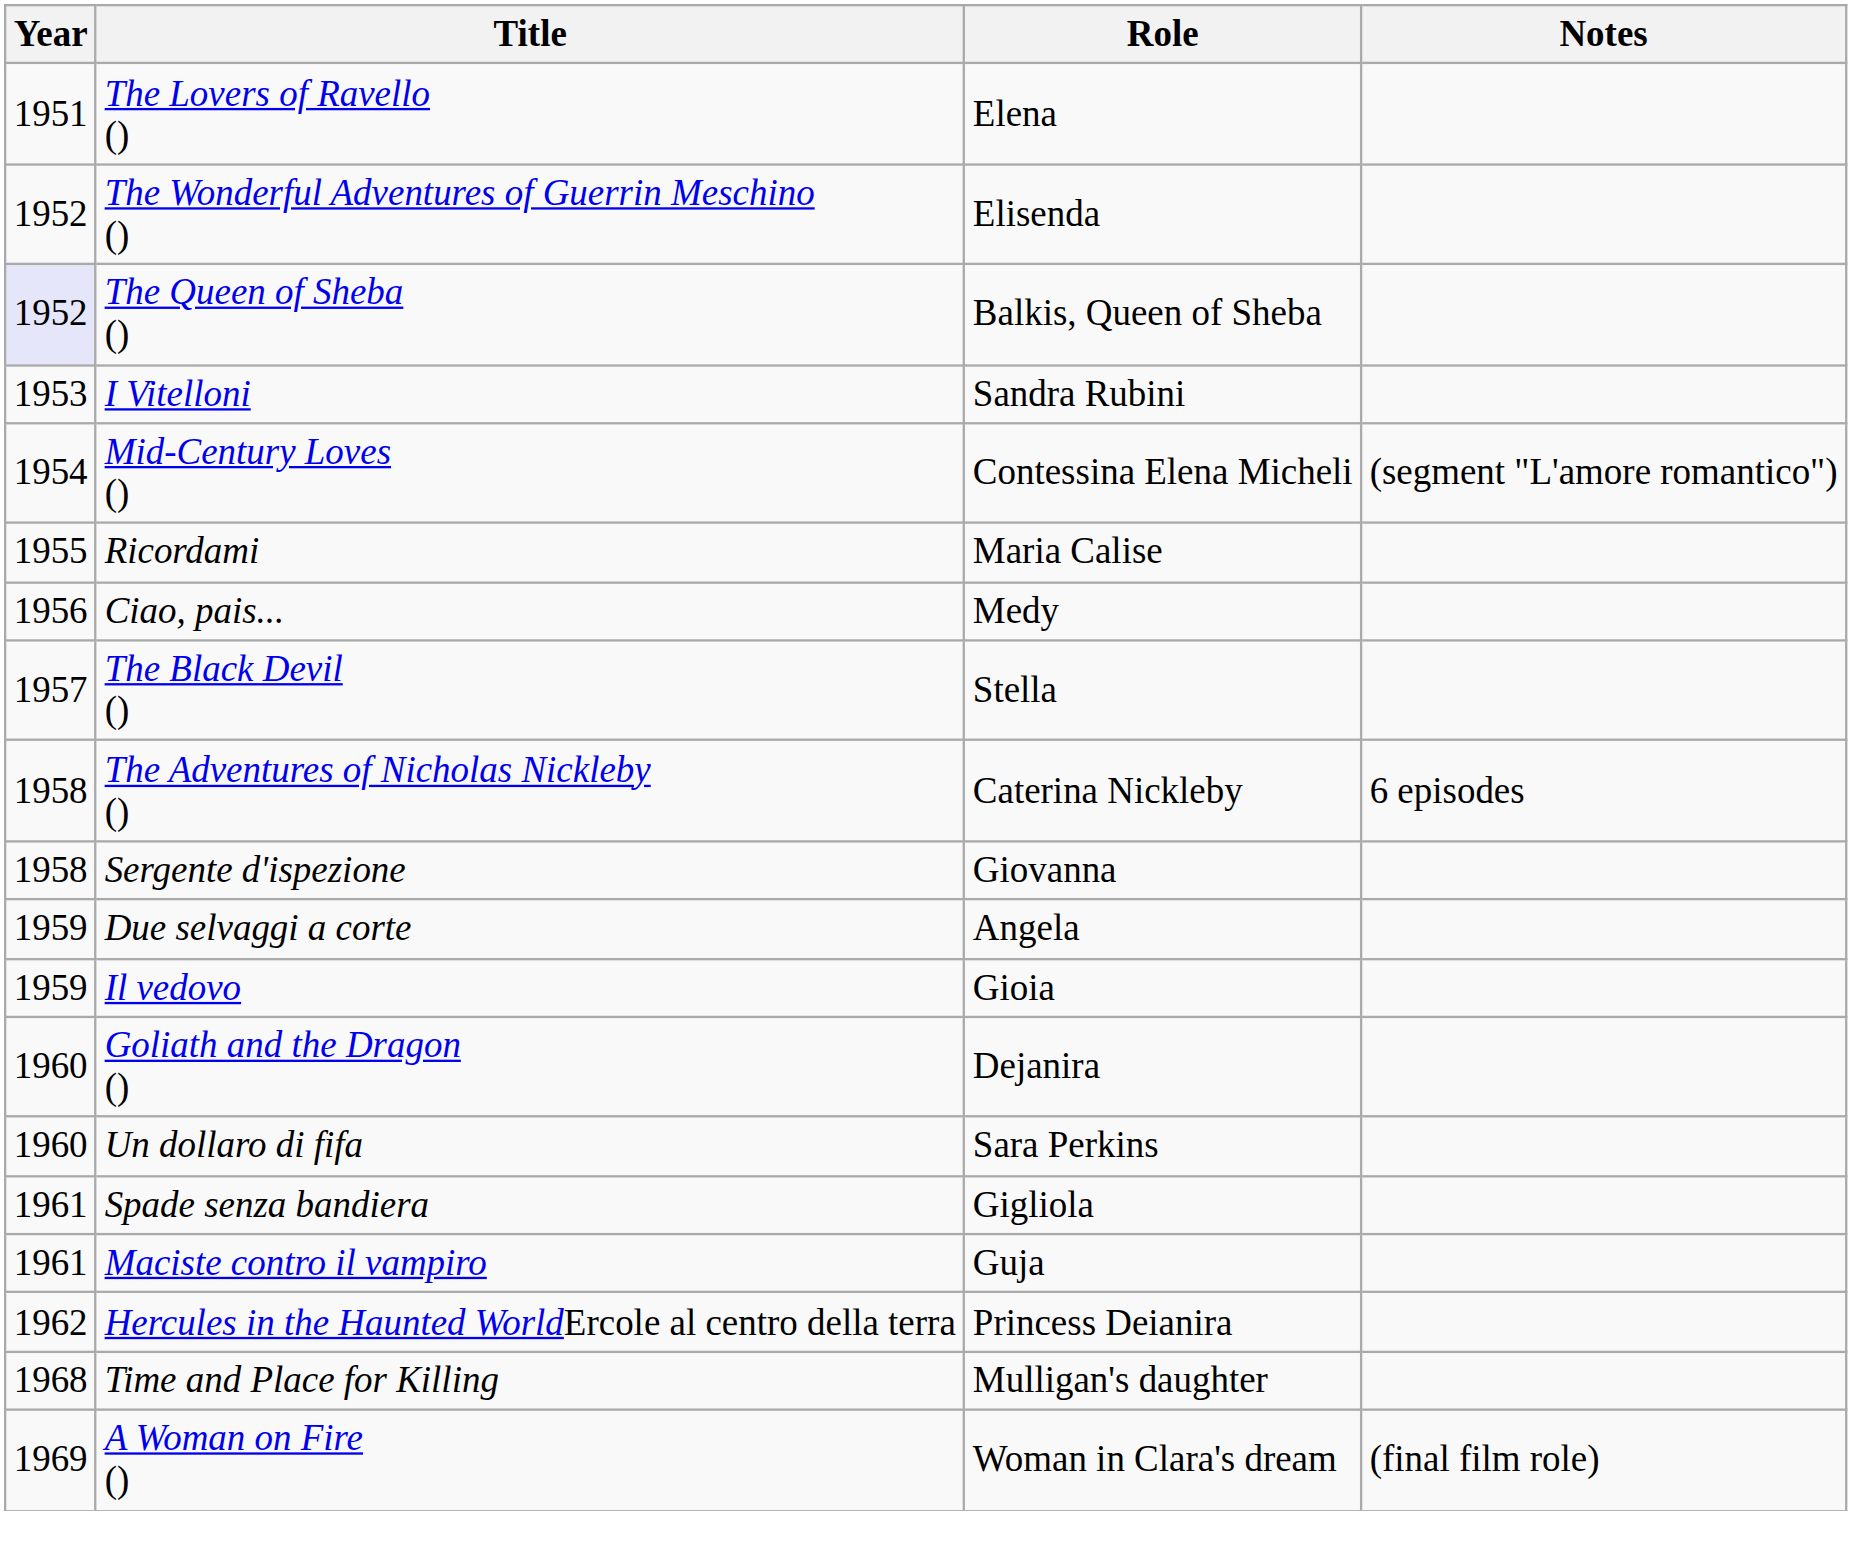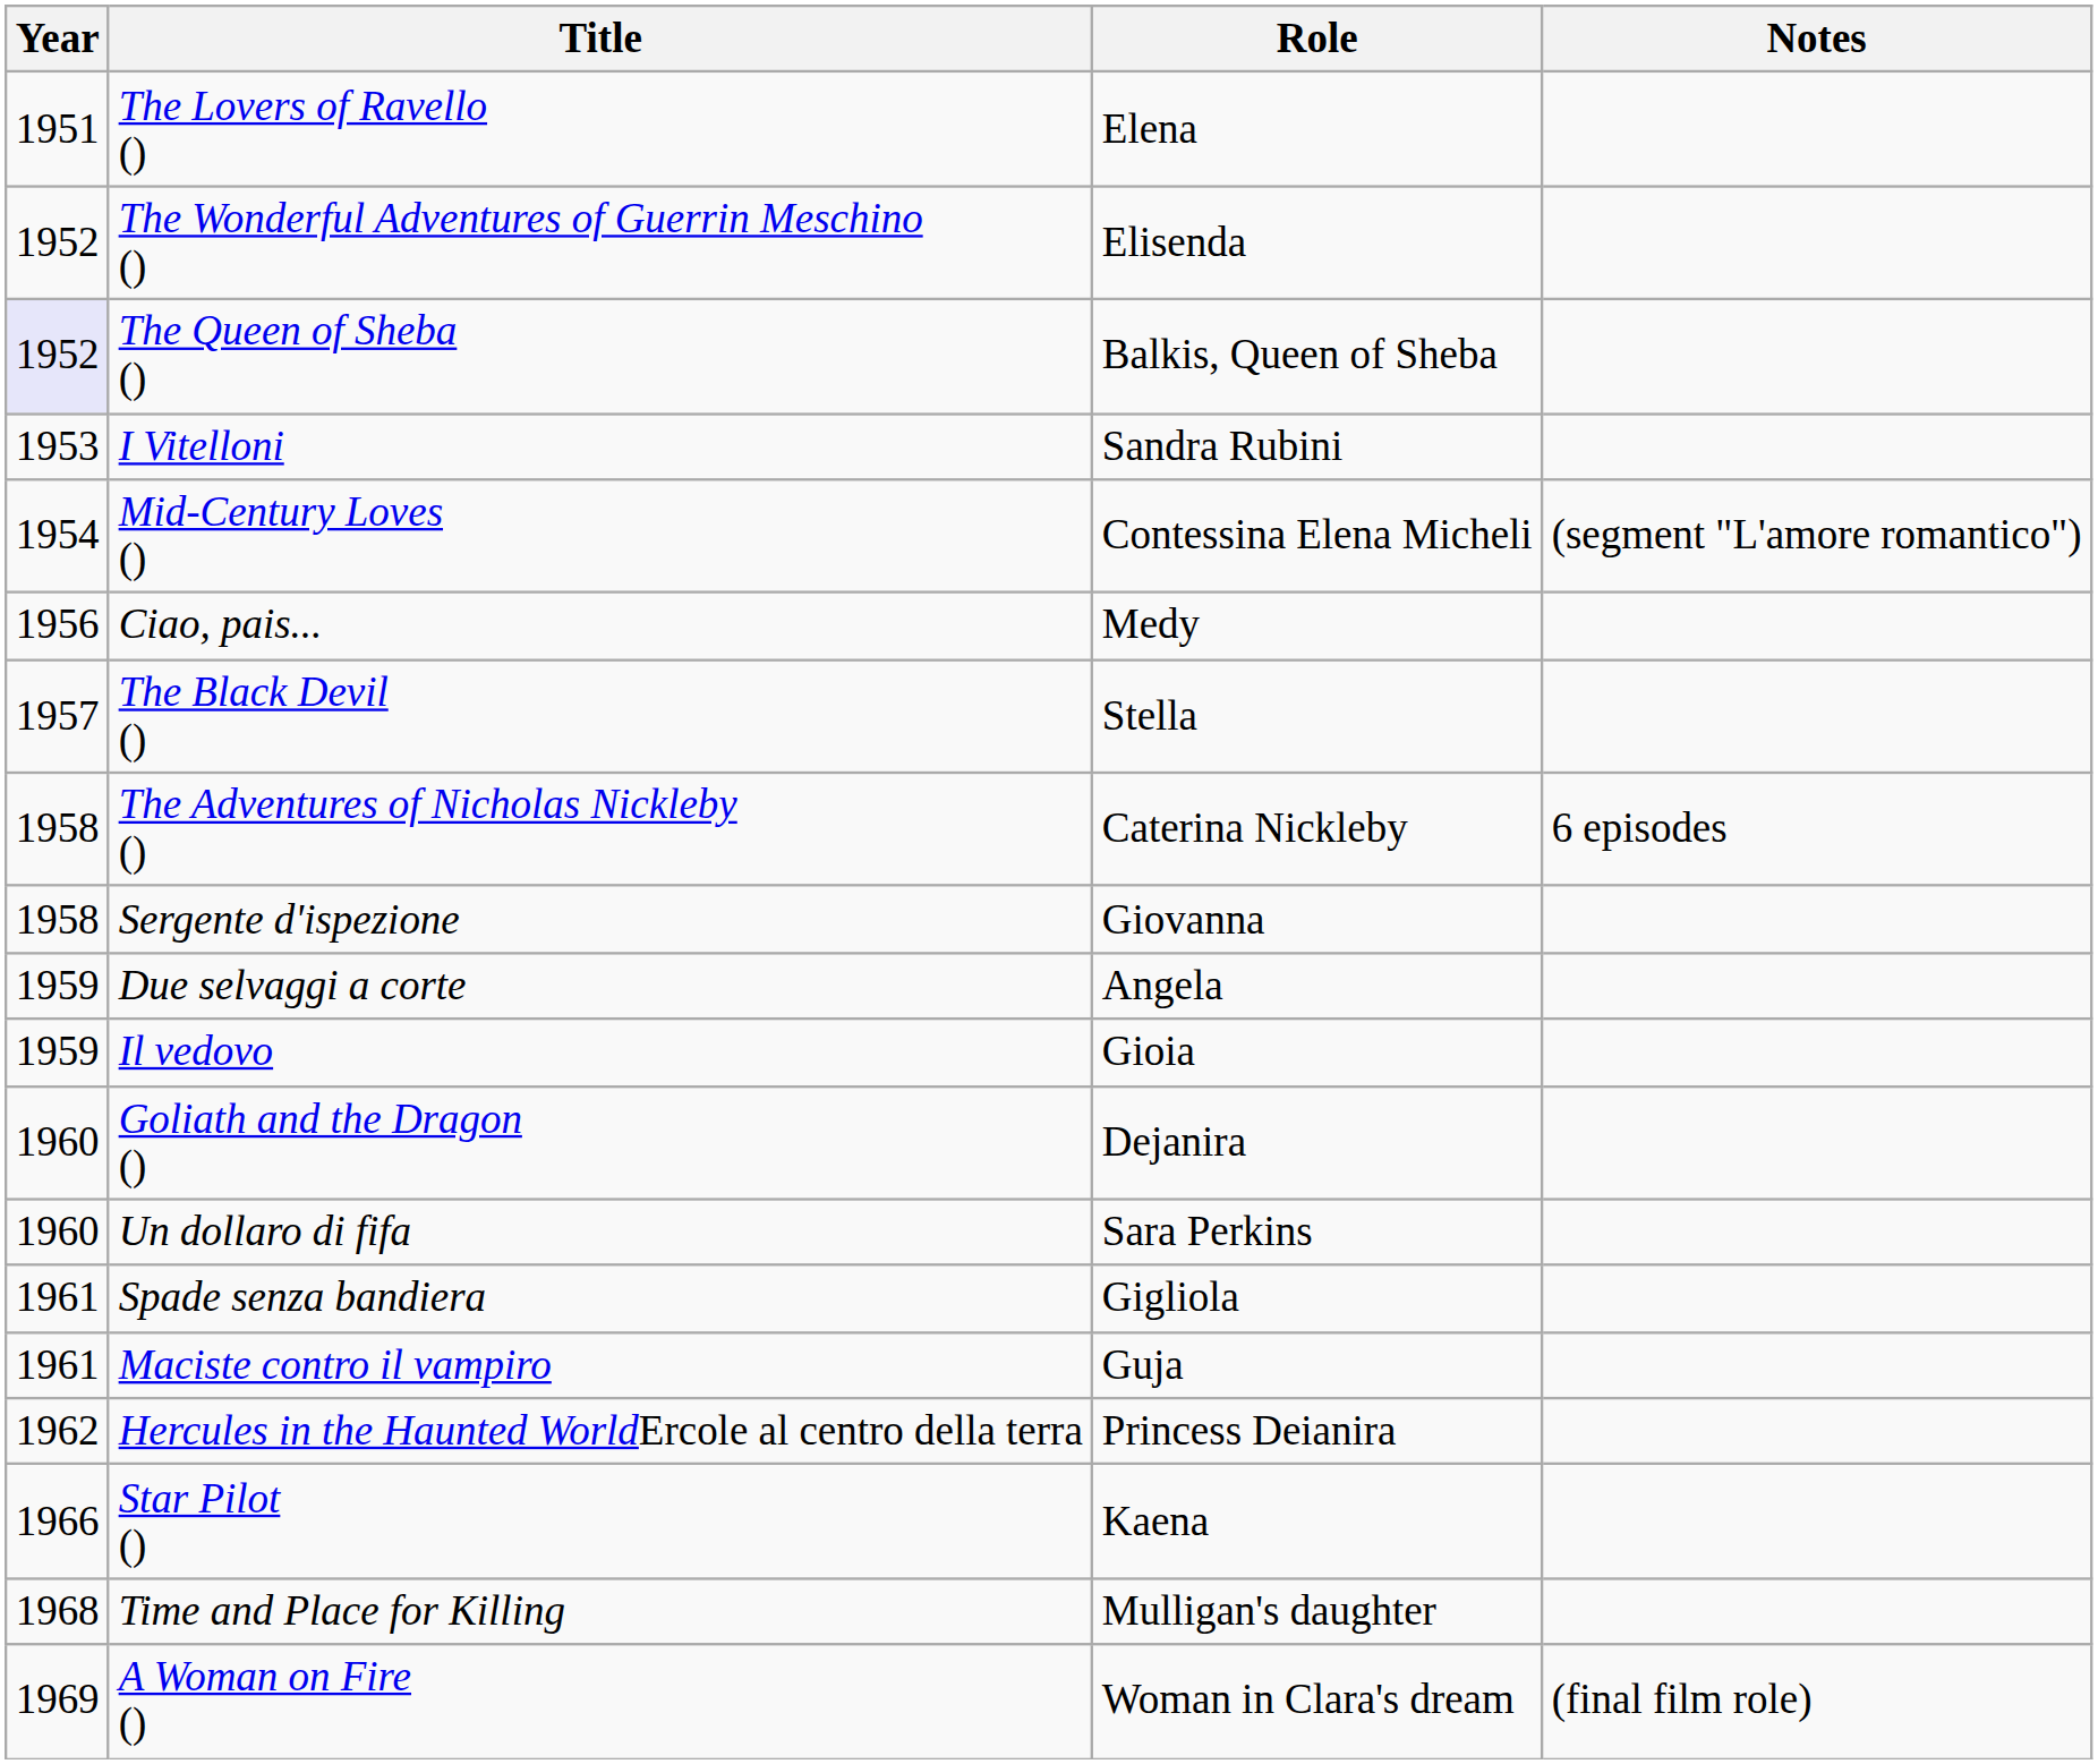 <table class="wikitable">
 <tr>
 <th>Year</th>
 <th>Title</th>
 <th>Role</th>
 <th>Notes</th>
 </tr>
 <tr>
 <td>1951</td>
 <td><em><a href='#'>The Lovers of Ravello</a></em><br>()</td>
 <td>Elena</td>
 <td></td>
 </tr>
 <tr>
 <td>1952</td>
 <td><em><a href='#'>The Wonderful Adventures of Guerrin Meschino</a></em><br>()</td>
 <td>Elisenda</td>
 <td></td>
 </tr>
 <tr>
 <td style="background: lavender;">1952</td>
 <td><em><a href='#'>The Queen of Sheba</a></em><br>()</td>
 <td>Balkis, Queen of Sheba</td>
 <td></td>
 </tr>
 <tr>
 <td>1953</td>
 <td><em><a href='#'>I Vitelloni</a></em></td>
 <td>Sandra Rubini</td>
 <td></td>
 </tr>
 <tr>
 <td>1954</td>
 <td><em><a href='#'>Mid-Century Loves</a></em><br>()</td>
 <td>Contessina Elena Micheli</td>
 <td>(segment "L'amore romantico")</td>
-</tr>
-<tr>
-<td>1955</td>
-<td><em>Ricordami</em></td>
-<td>Maria Calise</td>
-<td></td>
 </tr>
 <tr>
 <td>1956</td>
 <td><em>Ciao, pais...</em></td>
 <td>Medy</td>
 <td></td>
 </tr>
 <tr>
 <td>1957</td>
 <td><em><a href='#'>The Black Devil</a></em><br>()</td>
 <td>Stella</td>
 <td></td>
 </tr>
 <tr>
 <td>1958</td>
 <td><em><a href='#'>The Adventures of Nicholas Nickleby</a></em><br>()</td>
 <td>Caterina Nickleby</td>
 <td>6 episodes</td>
 </tr>
 <tr>
 <td>1958</td>
 <td><em>Sergente d'ispezione</em></td>
 <td>Giovanna</td>
 <td></td>
 </tr>
 <tr>
 <td>1959</td>
 <td><em>Due selvaggi a corte</em></td>
 <td>Angela</td>
 <td></td>
 </tr>
 <tr>
 <td>1959</td>
 <td><em><a href='#'>Il vedovo</a></em></td>
 <td>Gioia</td>
 <td></td>
 </tr>
 <tr>
 <td>1960</td>
 <td><em><a href='#'>Goliath and the Dragon</a></em><br>()</td>
 <td>Dejanira</td>
 <td></td>
 </tr>
 <tr>
 <td>1960</td>
 <td><em>Un dollaro di fifa</em></td>
 <td>Sara Perkins</td>
 <td></td>
 </tr>
 <tr>
 <td>1961</td>
 <td><em>Spade senza bandiera</em></td>
 <td>Gigliola</td>
 <td></td>
 </tr>
 <tr>
 <td>1961</td>
 <td><em><a href='#'>Maciste contro il vampiro</a></em></td>
 <td>Guja</td>
 <td></td>
 </tr>
 <tr>
 <td>1962</td>
 <td><em><a href='#'>Hercules in the Haunted World</a></em>Ercole al centro della terra</td>
 <td>Princess Deianira</td>
 <td></td>
 </tr>
 <tr>
+<td>1966</td>
+<td><em><a href='#'>Star Pilot</a></em><br>()</td>
+<td>Kaena</td>
+<td></td>
+</tr>
+<tr>
 <td>1968</td>
 <td><em>Time and Place for Killing</em></td>
 <td>Mulligan's daughter</td>
 <td></td>
 </tr>
 <tr>
 <td>1969</td>
 <td><em><a href='#'>A Woman on Fire</a></em><br>()</td>
 <td>Woman in Clara's dream</td>
 <td>(final film role)</td>
 </tr>
 </table>
